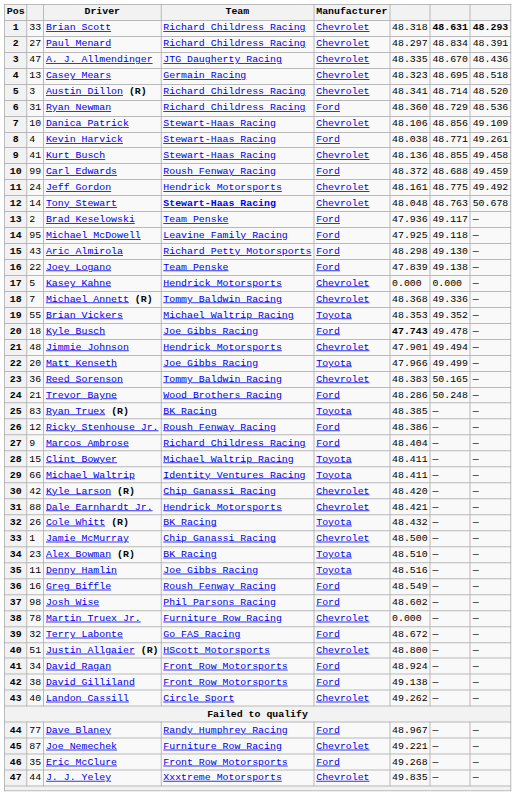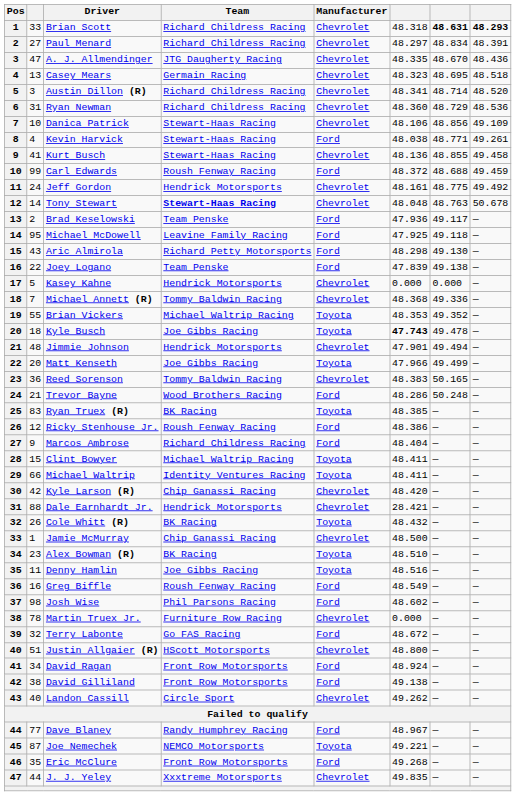 <table class="wikitable" style="font-size:95%">
 <tr>
 <th>Pos</th>
 <th></th>
 <th>Driver</th>
 <th>Team</th>
 <th>Manufacturer</th>
 <th></th>
 <th></th>
 <th></th>
 </tr>
 <tr>
 <th>1</th>
 <td>33</td>
 <td><a href='#'>Brian Scott</a></td>
 <td><a href='#'>Richard Childress Racing</a></td>
 <td><a href='#'>Chevrolet</a></td>
 <td>48.318</td>
 <td><strong>48.631</strong></td>
 <td><strong>48.293</strong></td>
 </tr>
 <tr>
 <th>2</th>
 <td>27</td>
 <td><a href='#'>Paul Menard</a></td>
 <td><a href='#'>Richard Childress Racing</a></td>
 <td><a href='#'>Chevrolet</a></td>
 <td>48.297</td>
 <td>48.834</td>
 <td>48.391</td>
 </tr>
 <tr>
 <th>3</th>
 <td>47</td>
 <td><a href='#'>A. J. Allmendinger</a></td>
 <td><a href='#'>JTG Daugherty Racing</a></td>
 <td><a href='#'>Chevrolet</a></td>
 <td>48.335</td>
 <td>48.670</td>
 <td>48.436</td>
 </tr>
 <tr>
 <th>4</th>
 <td>13</td>
 <td><a href='#'>Casey Mears</a></td>
 <td><a href='#'>Germain Racing</a></td>
 <td><a href='#'>Chevrolet</a></td>
 <td>48.323</td>
 <td>48.695</td>
 <td>48.518</td>
 </tr>
 <tr>
 <th>5</th>
 <td>3</td>
 <td><a href='#'>Austin Dillon</a> <strong>(R)</strong></td>
 <td><a href='#'>Richard Childress Racing</a></td>
 <td><a href='#'>Chevrolet</a></td>
 <td>48.341</td>
 <td>48.714</td>
 <td>48.520</td>
 </tr>
 <tr>
 <th>6</th>
 <td>31</td>
 <td><a href='#'>Ryan Newman</a></td>
 <td><a href='#'>Richard Childress Racing</a></td>
-<td><a href='#'>Ford</a></td>
+<td><a href='#'>Chevrolet</a></td>
 <td>48.360</td>
 <td>48.729</td>
 <td>48.536</td>
 </tr>
 <tr>
 <th>7</th>
 <td>10</td>
 <td><a href='#'>Danica Patrick</a></td>
 <td><a href='#'>Stewart-Haas Racing</a></td>
 <td><a href='#'>Chevrolet</a></td>
 <td>48.106</td>
 <td>48.856</td>
 <td>49.109</td>
 </tr>
 <tr>
 <th>8</th>
 <td>4</td>
 <td><a href='#'>Kevin Harvick</a></td>
 <td><a href='#'>Stewart-Haas Racing</a></td>
 <td><a href='#'>Ford</a></td>
 <td>48.038</td>
 <td>48.771</td>
 <td>49.261</td>
 </tr>
 <tr>
 <th>9</th>
 <td>41</td>
 <td><a href='#'>Kurt Busch</a></td>
 <td><a href='#'>Stewart-Haas Racing</a></td>
 <td><a href='#'>Chevrolet</a></td>
 <td>48.136</td>
 <td>48.855</td>
 <td>49.458</td>
 </tr>
 <tr>
 <th>10</th>
 <td>99</td>
 <td><a href='#'>Carl Edwards</a></td>
 <td><a href='#'>Roush Fenway Racing</a></td>
 <td><a href='#'>Ford</a></td>
 <td>48.372</td>
 <td>48.688</td>
 <td>49.459</td>
 </tr>
 <tr>
 <th>11</th>
 <td>24</td>
 <td><a href='#'>Jeff Gordon</a></td>
 <td><a href='#'>Hendrick Motorsports</a></td>
 <td><a href='#'>Chevrolet</a></td>
 <td>48.161</td>
 <td>48.775</td>
 <td>49.492</td>
 </tr>
 <tr>
 <th>12</th>
 <td>14</td>
 <td><a href='#'>Tony Stewart</a></td>
 <td><strong><a href='#'>Stewart-Haas Racing</a></strong></td>
 <td><a href='#'>Chevrolet</a></td>
 <td>48.048</td>
 <td>48.763</td>
 <td>50.678</td>
 </tr>
 <tr>
 <th>13</th>
 <td>2</td>
 <td><a href='#'>Brad Keselowski</a></td>
 <td><a href='#'>Team Penske</a></td>
 <td><a href='#'>Ford</a></td>
 <td>47.936</td>
 <td>49.117</td>
 <td>—</td>
 </tr>
 <tr>
 <th>14</th>
 <td>95</td>
 <td><a href='#'>Michael McDowell</a></td>
 <td><a href='#'>Leavine Family Racing</a></td>
 <td><a href='#'>Ford</a></td>
 <td>47.925</td>
 <td>49.118</td>
 <td>—</td>
 </tr>
 <tr>
 <th>15</th>
 <td>43</td>
 <td><a href='#'>Aric Almirola</a></td>
 <td><a href='#'>Richard Petty Motorsports</a></td>
 <td><a href='#'>Ford</a></td>
 <td>48.298</td>
 <td>49.130</td>
 <td>—</td>
 </tr>
 <tr>
 <th>16</th>
 <td>22</td>
 <td><a href='#'>Joey Logano</a></td>
 <td><a href='#'>Team Penske</a></td>
 <td><a href='#'>Ford</a></td>
 <td>47.839</td>
 <td>49.138</td>
 <td>—</td>
 </tr>
 <tr>
 <th>17</th>
 <td>5</td>
 <td><a href='#'>Kasey Kahne</a></td>
 <td><a href='#'>Hendrick Motorsports</a></td>
 <td><a href='#'>Chevrolet</a></td>
 <td>0.000</td>
 <td>0.000</td>
 <td>—</td>
 </tr>
 <tr>
 <th>18</th>
 <td>7</td>
 <td><a href='#'>Michael Annett</a> <strong>(R)</strong></td>
 <td><a href='#'>Tommy Baldwin Racing</a></td>
 <td><a href='#'>Chevrolet</a></td>
 <td>48.368</td>
 <td>49.336</td>
 <td>—</td>
 </tr>
 <tr>
 <th>19</th>
 <td>55</td>
 <td><a href='#'>Brian Vickers</a></td>
 <td><a href='#'>Michael Waltrip Racing</a></td>
 <td><a href='#'>Toyota</a></td>
 <td>48.353</td>
 <td>49.352</td>
 <td>—</td>
 </tr>
 <tr>
 <th>20</th>
 <td>18</td>
 <td><a href='#'>Kyle Busch</a></td>
 <td><a href='#'>Joe Gibbs Racing</a></td>
-<td><a href='#'>Ford</a></td>
+<td><a href='#'>Toyota</a></td>
 <td><strong>47.743</strong></td>
 <td>49.478</td>
 <td>—</td>
 </tr>
 <tr>
 <th>21</th>
 <td>48</td>
 <td><a href='#'>Jimmie Johnson</a></td>
 <td><a href='#'>Hendrick Motorsports</a></td>
 <td><a href='#'>Chevrolet</a></td>
 <td>47.901</td>
 <td>49.494</td>
 <td>—</td>
 </tr>
 <tr>
 <th>22</th>
 <td>20</td>
 <td><a href='#'>Matt Kenseth</a></td>
 <td><a href='#'>Joe Gibbs Racing</a></td>
 <td><a href='#'>Toyota</a></td>
 <td>47.966</td>
 <td>49.499</td>
 <td>—</td>
 </tr>
 <tr>
 <th>23</th>
 <td>36</td>
 <td><a href='#'>Reed Sorenson</a></td>
 <td><a href='#'>Tommy Baldwin Racing</a></td>
 <td><a href='#'>Chevrolet</a></td>
 <td>48.383</td>
 <td>50.165</td>
 <td>—</td>
 </tr>
 <tr>
 <th>24</th>
 <td>21</td>
 <td><a href='#'>Trevor Bayne</a></td>
 <td><a href='#'>Wood Brothers Racing</a></td>
 <td><a href='#'>Ford</a></td>
 <td>48.286</td>
 <td>50.248</td>
 <td>—</td>
 </tr>
 <tr>
 <th>25</th>
 <td>83</td>
 <td><a href='#'>Ryan Truex</a> <strong>(R)</strong></td>
 <td><a href='#'>BK Racing</a></td>
 <td><a href='#'>Toyota</a></td>
 <td>48.385</td>
 <td>—</td>
 <td>—</td>
 </tr>
 <tr>
 <th>26</th>
 <td>12</td>
 <td><a href='#'>Ricky Stenhouse Jr.</a></td>
 <td><a href='#'>Roush Fenway Racing</a></td>
 <td><a href='#'>Ford</a></td>
 <td>48.386</td>
 <td>—</td>
 <td>—</td>
 </tr>
 <tr>
 <th>27</th>
 <td>9</td>
 <td><a href='#'>Marcos Ambrose</a></td>
 <td><a href='#'>Richard Childress Racing</a></td>
 <td><a href='#'>Ford</a></td>
 <td>48.404</td>
 <td>—</td>
 <td>—</td>
 </tr>
 <tr>
 <th>28</th>
 <td>15</td>
 <td><a href='#'>Clint Bowyer</a></td>
 <td><a href='#'>Michael Waltrip Racing</a></td>
 <td><a href='#'>Toyota</a></td>
 <td>48.411</td>
 <td>—</td>
 <td>—</td>
 </tr>
 <tr>
 <th>29</th>
 <td>66</td>
 <td><a href='#'>Michael Waltrip</a></td>
 <td><a href='#'>Identity Ventures Racing</a></td>
 <td><a href='#'>Toyota</a></td>
 <td>48.411</td>
 <td>—</td>
 <td>—</td>
 </tr>
 <tr>
 <th>30</th>
 <td>42</td>
 <td><a href='#'>Kyle Larson</a> <strong>(R)</strong></td>
 <td><a href='#'>Chip Ganassi Racing</a></td>
 <td><a href='#'>Chevrolet</a></td>
 <td>48.420</td>
 <td>—</td>
 <td>—</td>
 </tr>
 <tr>
 <th>31</th>
 <td>88</td>
 <td><a href='#'>Dale Earnhardt Jr.</a></td>
 <td><a href='#'>Hendrick Motorsports</a></td>
 <td><a href='#'>Chevrolet</a></td>
-<td>48.421</td>
+<td>28.421</td>
 <td>—</td>
 <td>—</td>
 </tr>
 <tr>
 <th>32</th>
 <td>26</td>
 <td><a href='#'>Cole Whitt</a> <strong>(R)</strong></td>
 <td><a href='#'>BK Racing</a></td>
 <td><a href='#'>Toyota</a></td>
 <td>48.432</td>
 <td>—</td>
 <td>—</td>
 </tr>
 <tr>
 <th>33</th>
 <td>1</td>
 <td><a href='#'>Jamie McMurray</a></td>
 <td><a href='#'>Chip Ganassi Racing</a></td>
 <td><a href='#'>Chevrolet</a></td>
 <td>48.500</td>
 <td>—</td>
 <td>—</td>
 </tr>
 <tr>
 <th>34</th>
 <td>23</td>
 <td><a href='#'>Alex Bowman</a> <strong>(R)</strong></td>
 <td><a href='#'>BK Racing</a></td>
 <td><a href='#'>Toyota</a></td>
 <td>48.510</td>
 <td>—</td>
 <td>—</td>
 </tr>
 <tr>
 <th>35</th>
 <td>11</td>
 <td><a href='#'>Denny Hamlin</a></td>
 <td><a href='#'>Joe Gibbs Racing</a></td>
 <td><a href='#'>Toyota</a></td>
 <td>48.516</td>
 <td>—</td>
 <td>—</td>
 </tr>
 <tr>
 <th>36</th>
 <td>16</td>
 <td><a href='#'>Greg Biffle</a></td>
 <td><a href='#'>Roush Fenway Racing</a></td>
 <td><a href='#'>Ford</a></td>
 <td>48.549</td>
 <td>—</td>
 <td>—</td>
 </tr>
 <tr>
 <th>37</th>
 <td>98</td>
 <td><a href='#'>Josh Wise</a></td>
 <td><a href='#'>Phil Parsons Racing</a></td>
 <td><a href='#'>Ford</a></td>
 <td>48.602</td>
 <td>—</td>
 <td>—</td>
 </tr>
 <tr>
 <th>38</th>
 <td>78</td>
 <td><a href='#'>Martin Truex Jr.</a></td>
 <td><a href='#'>Furniture Row Racing</a></td>
 <td><a href='#'>Chevrolet</a></td>
 <td>0.000</td>
 <td>—</td>
 <td>—</td>
 </tr>
 <tr>
 <th>39</th>
 <td>32</td>
 <td><a href='#'>Terry Labonte</a></td>
 <td><a href='#'>Go FAS Racing</a></td>
 <td><a href='#'>Ford</a></td>
 <td>48.672</td>
 <td>—</td>
 <td>—</td>
 </tr>
 <tr>
 <th>40</th>
 <td>51</td>
 <td><a href='#'>Justin Allgaier</a> <strong>(R)</strong></td>
 <td><a href='#'>HScott Motorsports</a></td>
 <td><a href='#'>Chevrolet</a></td>
 <td>48.800</td>
 <td>—</td>
 <td>—</td>
 </tr>
 <tr>
 <th>41</th>
 <td>34</td>
 <td><a href='#'>David Ragan</a></td>
 <td><a href='#'>Front Row Motorsports</a></td>
 <td><a href='#'>Ford</a></td>
 <td>48.924</td>
 <td>—</td>
 <td>—</td>
 </tr>
 <tr>
 <th>42</th>
 <td>38</td>
 <td><a href='#'>David Gilliland</a></td>
 <td><a href='#'>Front Row Motorsports</a></td>
 <td><a href='#'>Ford</a></td>
 <td>49.138</td>
 <td>—</td>
 <td>—</td>
 </tr>
 <tr>
 <th>43</th>
 <td>40</td>
 <td><a href='#'>Landon Cassill</a></td>
 <td><a href='#'>Circle Sport</a></td>
 <td><a href='#'>Chevrolet</a></td>
 <td>49.262</td>
 <td>—</td>
 <td>—</td>
 </tr>
 <tr>
 <th colspan="8">Failed to qualify</th>
 </tr>
 <tr>
 <th>44</th>
 <td>77</td>
 <td><a href='#'>Dave Blaney</a></td>
 <td><a href='#'>Randy Humphrey Racing</a></td>
 <td><a href='#'>Ford</a></td>
 <td>48.967</td>
 <td>—</td>
 <td>—</td>
 </tr>
 <tr>
 <th>45</th>
 <td>87</td>
 <td><a href='#'>Joe Nemechek</a></td>
-<td><a href='#'>Furniture Row Racing</a></td>
-<td><a href='#'>Chevrolet</a></td>
+<td><a href='#'>NEMCO Motorsports</a></td>
+<td><a href='#'>Toyota</a></td>
 <td>49.221</td>
 <td>—</td>
 <td>—</td>
 </tr>
 <tr>
 <th>46</th>
 <td>35</td>
 <td><a href='#'>Eric McClure</a></td>
 <td><a href='#'>Front Row Motorsports</a></td>
 <td><a href='#'>Ford</a></td>
 <td>49.268</td>
 <td>—</td>
 <td>—</td>
 </tr>
 <tr>
 <th>47</th>
 <td>44</td>
 <td><a href='#'>J. J. Yeley</a></td>
 <td><a href='#'>Xxxtreme Motorsports</a></td>
 <td><a href='#'>Chevrolet</a></td>
 <td>49.835</td>
 <td>—</td>
 <td>—</td>
 </tr>
 <tr>
 <th colspan="8"></th>
 </tr>
 </table>
